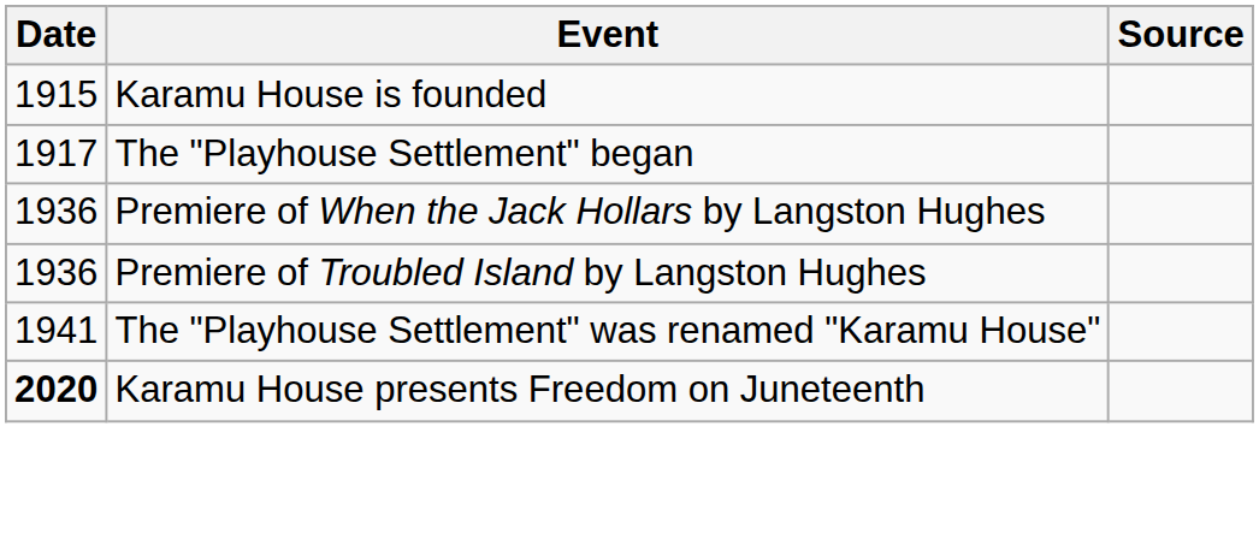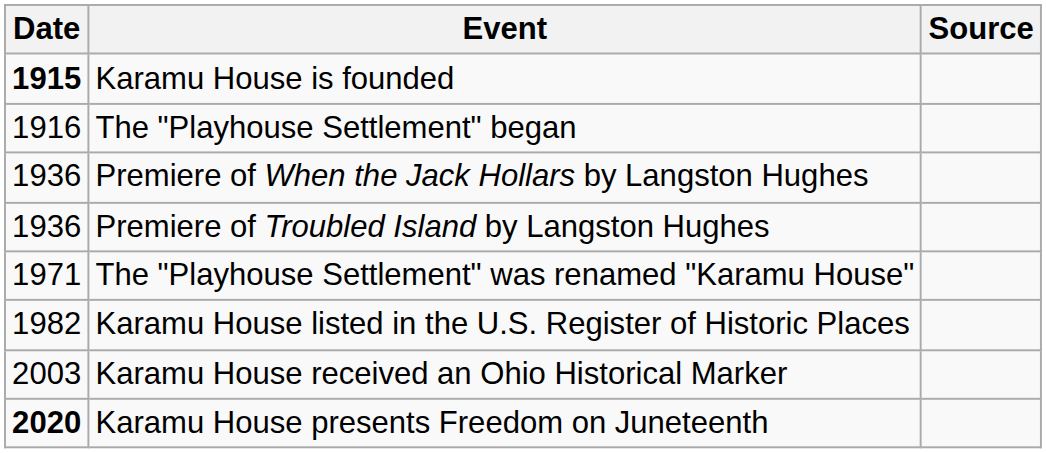 <table class="wikitable">
 <tr>
 <th>Date</th>
 <th>Event</th>
 <th>Source</th>
 </tr>
 <tr>
-<td>1915</td>
+<td><strong>1915</strong></td>
 <td>Karamu House is founded</td>
 <td></td>
 </tr>
 <tr>
-<td>1917</td>
+<td>1916</td>
 <td>The "Playhouse Settlement" began</td>
 <td></td>
 </tr>
 <tr>
 <td>1936</td>
 <td>Premiere of <em>When the Jack Hollars</em> by Langston Hughes</td>
 <td></td>
 </tr>
 <tr>
 <td>1936</td>
 <td>Premiere of <em>Troubled Island</em> by Langston Hughes</td>
 <td></td>
 </tr>
 <tr>
-<td>1941</td>
+<td>1971</td>
 <td>The "Playhouse Settlement" was renamed "Karamu House"</td>
+<td></td>
+</tr>
+<tr>
+<td>1982</td>
+<td>Karamu House listed in the U.S. Register of Historic Places</td>
+<td></td>
+</tr>
+<tr>
+<td>2003</td>
+<td>Karamu House received an Ohio Historical Marker</td>
 <td></td>
 </tr>
 <tr>
 <td><strong>2020</strong></td>
 <td>Karamu House presents Freedom on Juneteenth</td>
 <td></td>
 </tr>
 </table>
